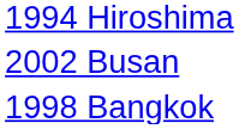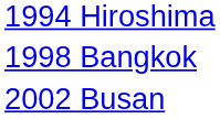 <table>
 <tr>
 <td><a href='#'>1994 Hiroshima</a></td>
+<td></td>
+<td></td>
+<td></td>
+</tr>
+<tr>
+<td><a href='#'>1998 Bangkok</a></td>
 <td></td>
 <td></td>
 <td></td>
 </tr>
 <tr>
 <td><a href='#'>2002 Busan</a></td>
 <td></td>
 <td></td>
 <td></td>
 </tr>
-<tr>
-<td><a href='#'>1998 Bangkok</a></td>
-<td></td>
-<td></td>
-<td></td>
-</tr>
 </table>
